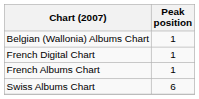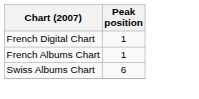 <table class="wikitable sortable">
 <tr>
 <th>Chart (2007)</th>
 <th>Peak<br>position</th>
-</tr>
-<tr>
-<td>Belgian (Wallonia) Albums Chart</td>
-<td align="center">1</td>
 </tr>
 <tr>
 <td>French Digital Chart</td>
 <td align="center">1</td>
 </tr>
 <tr>
 <td>French Albums Chart</td>
 <td align="center">1</td>
 </tr>
 <tr>
 <td>Swiss Albums Chart</td>
 <td align="center">6</td>
 </tr>
 <tr>
 </tr>
 </table>
